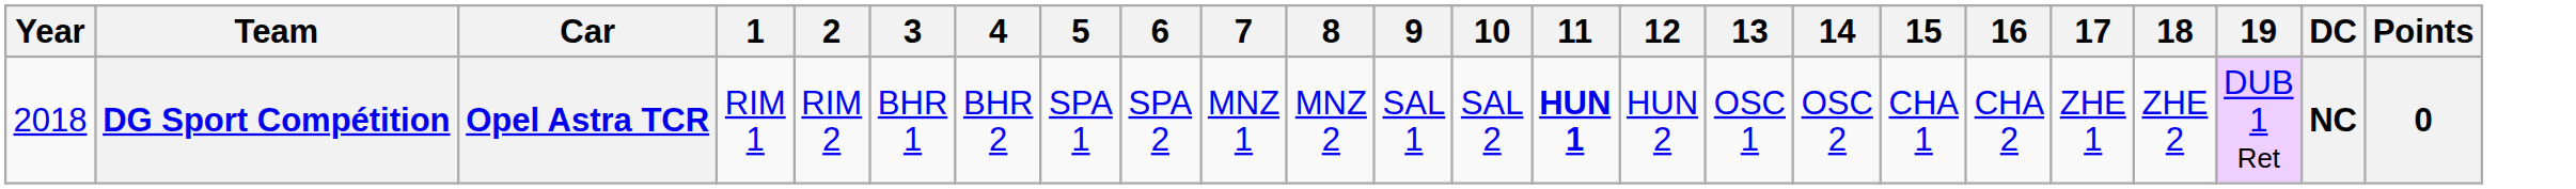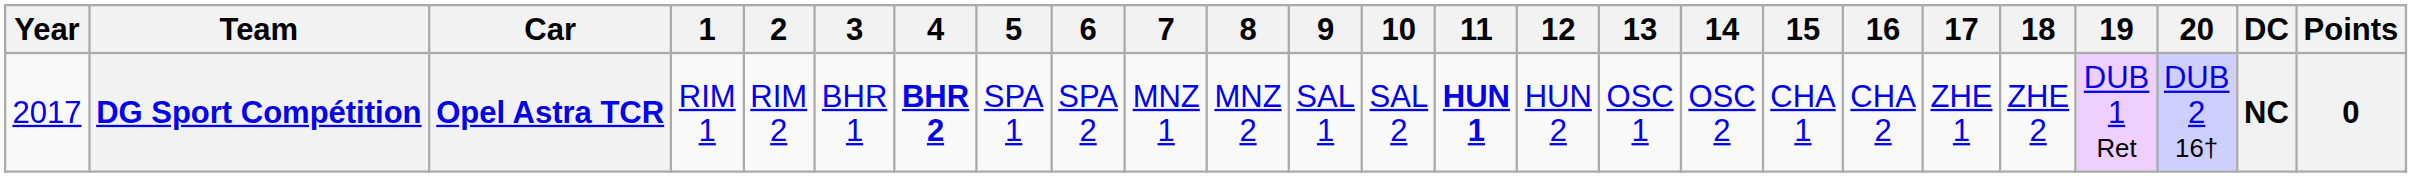 <table class="wikitable" style="text-align:center; font-size:85%">
 <tr>
 <th>Year</th>
 <th>Team</th>
 <th>Car</th>
 <th>1</th>
 <th>2</th>
 <th>3</th>
 <th>4</th>
 <th>5</th>
 <th>6</th>
 <th>7</th>
 <th>8</th>
 <th>9</th>
 <th>10</th>
 <th>11</th>
 <th>12</th>
 <th>13</th>
 <th>14</th>
 <th>15</th>
 <th>16</th>
 <th>17</th>
 <th>18</th>
 <th>19</th>
+<th>20</th>
 <th>DC</th>
 <th>Points</th>
 </tr>
 <tr>
-<td><a href='#'>2018</a></td>
+<td><a href='#'>2017</a></td>
 <th><a href='#'>DG Sport Compétition</a></th>
 <th><a href='#'>Opel Astra TCR</a></th>
 <td style="background:#;"><a href='#'>RIM<br>1</a><br><small></small></td>
 <td style="background:#;"><a href='#'>RIM<br>2</a><br><small></small></td>
 <td style="background:#;"><a href='#'>BHR<br>1</a><br><small></small></td>
-<td style="background:#;"><a href='#'>BHR<br>2</a><br><small></small></td>
+<td style="background:#;"><strong><a href='#'>BHR<br>2</a><br><small></small></strong></td>
 <td style="background:#;"><a href='#'>SPA<br>1</a><br><small></small></td>
 <td style="background:#;"><a href='#'>SPA<br>2</a><br><small></small></td>
 <td style="background:#;"><a href='#'>MNZ<br>1</a><br><small></small></td>
 <td style="background:#;"><a href='#'>MNZ<br>2</a><br><small></small></td>
 <td style="background:#;"><a href='#'>SAL<br>1</a><br><small></small></td>
 <td style="background:#;"><a href='#'>SAL<br>2</a><br><small></small></td>
 <td style="background:#;"><strong><a href='#'>HUN<br>1</a><br><small></small></strong></td>
 <td style="background:#;"><a href='#'>HUN<br>2</a><br><small></small></td>
 <td style="background:#;"><a href='#'>OSC<br>1</a><br><small></small></td>
 <td style="background:#;"><a href='#'>OSC<br>2</a><br><small></small></td>
 <td style="background:#;"><a href='#'>CHA<br>1</a><br><small></small></td>
 <td style="background:#;"><a href='#'>CHA<br>2</a><br><small></small></td>
 <td style="background:#;"><a href='#'>ZHE<br>1</a><br><small></small></td>
 <td style="background:#;"><a href='#'>ZHE<br>2</a><br><small></small></td>
 <td style="background:#EFCFFF;"><a href='#'>DUB<br>1</a><br><small>Ret</small></td>
+<td style="background:#CFCFFF;"><a href='#'>DUB<br>2</a><br><small>16†</small></td>
 <th>NC</th>
 <th>0</th>
 </tr>
 </table>
